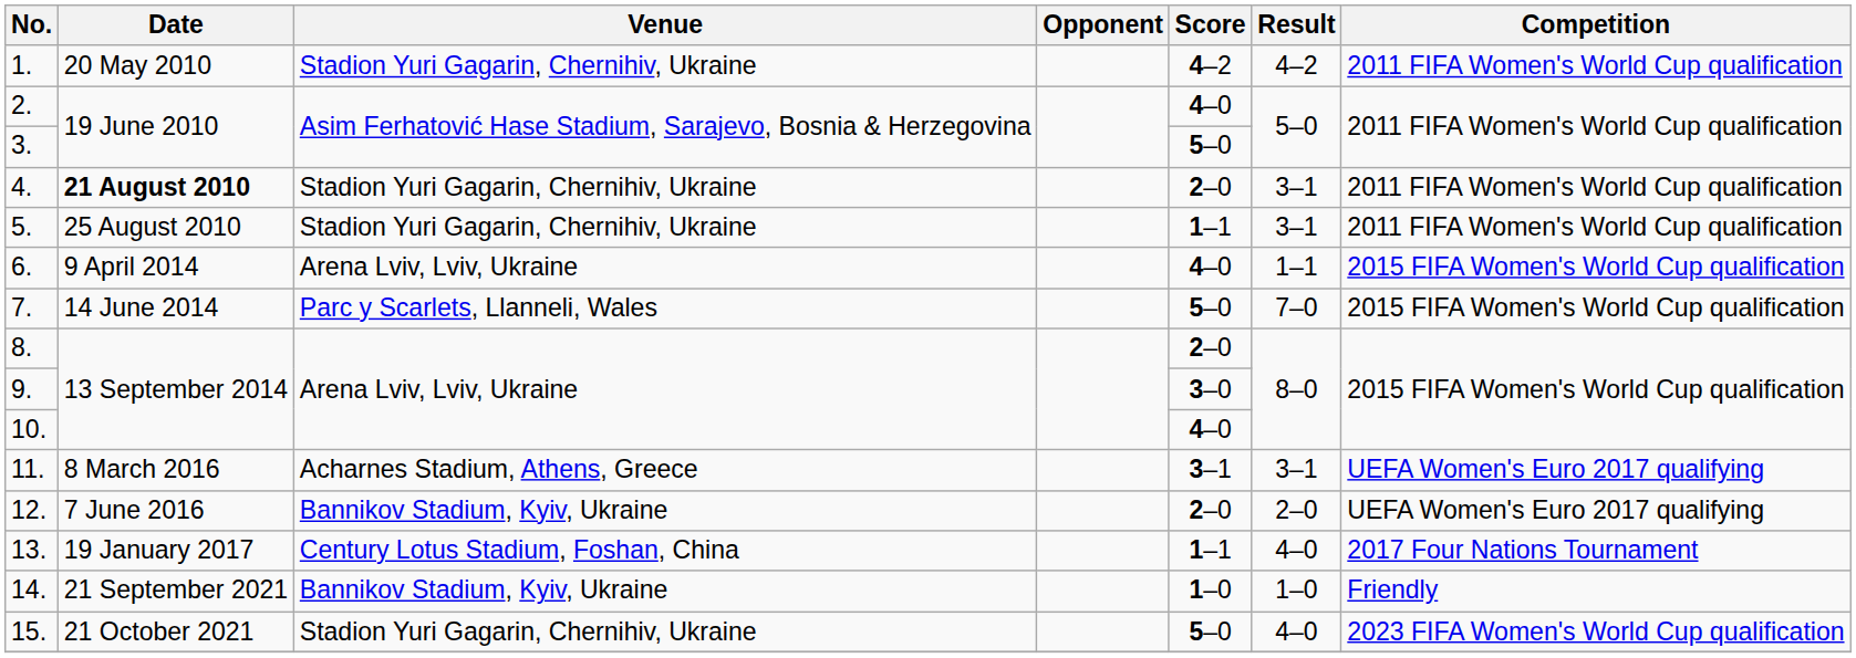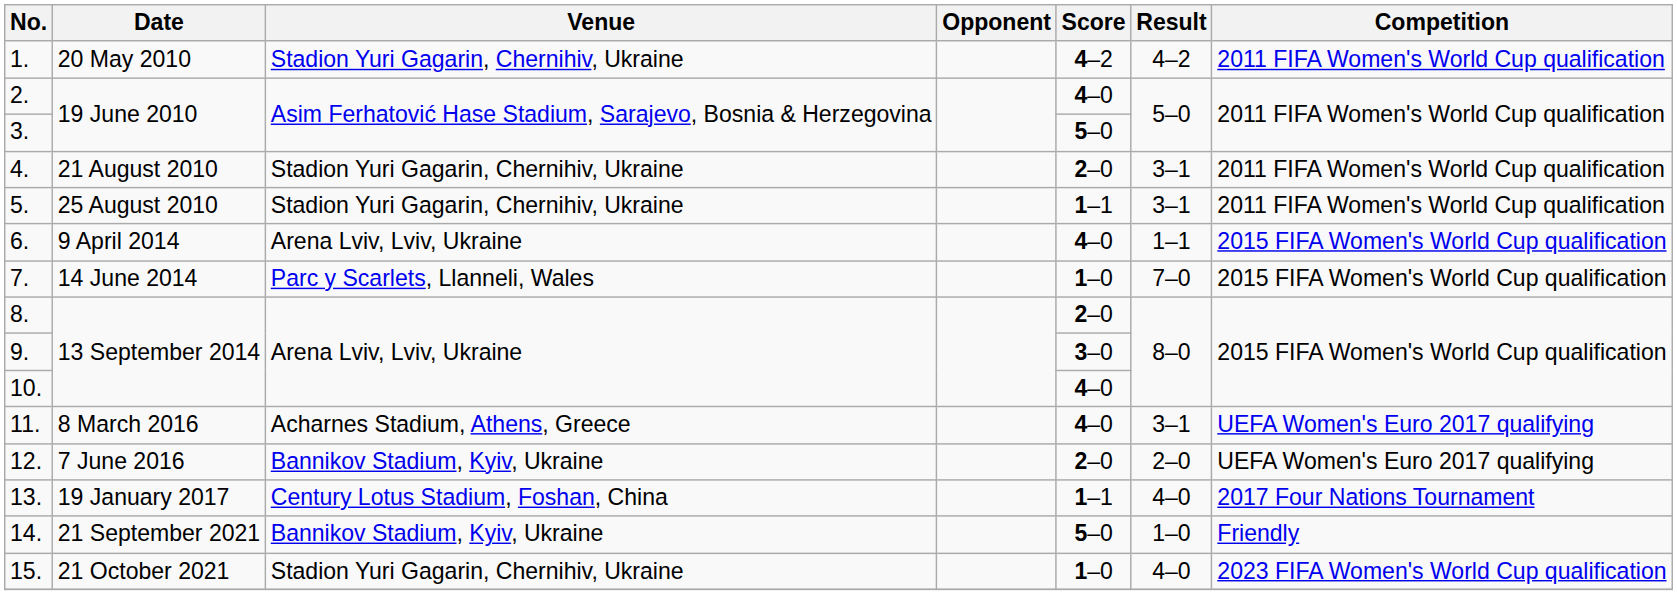 <table class="wikitable">
 <tr>
 <th>No.</th>
 <th>Date</th>
 <th>Venue</th>
 <th>Opponent</th>
 <th>Score</th>
 <th>Result</th>
 <th>Competition</th>
 </tr>
 <tr>
 <td>1.</td>
 <td>20 May 2010</td>
 <td><a href='#'>Stadion Yuri Gagarin</a>, <a href='#'>Chernihiv</a>, Ukraine</td>
 <td></td>
 <td align=center><strong>4</strong>–2</td>
 <td align=center>4–2</td>
 <td><a href='#'>2011 FIFA Women's World Cup qualification</a></td>
 </tr>
 <tr>
 <td>2.</td>
 <td rowspan=2>19 June 2010</td>
 <td rowspan=2><a href='#'>Asim Ferhatović Hase Stadium</a>, <a href='#'>Sarajevo</a>, Bosnia & Herzegovina</td>
 <td rowspan=2></td>
 <td align=center><strong>4</strong>–0</td>
 <td rowspan=2 align=center>5–0</td>
 <td rowspan=2>2011 FIFA Women's World Cup qualification</td>
 </tr>
 <tr>
 <td>3.</td>
 <td align=center><strong>5</strong>–0</td>
 </tr>
 <tr>
 <td>4.</td>
-<td><strong>21 August 2010</strong></td>
+<td>21 August 2010</td>
 <td>Stadion Yuri Gagarin, Chernihiv, Ukraine</td>
 <td></td>
 <td align=center><strong>2</strong>–0</td>
 <td align=center>3–1</td>
 <td>2011 FIFA Women's World Cup qualification</td>
 </tr>
 <tr>
 <td>5.</td>
 <td>25 August 2010</td>
 <td>Stadion Yuri Gagarin, Chernihiv, Ukraine</td>
 <td></td>
 <td align=center><strong>1</strong>–1</td>
 <td align=center>3–1</td>
 <td>2011 FIFA Women's World Cup qualification</td>
 </tr>
 <tr>
 <td>6.</td>
 <td>9 April 2014</td>
 <td>Arena Lviv, Lviv, Ukraine</td>
 <td></td>
 <td align=center><strong>4</strong>–0</td>
 <td align=center>1–1</td>
 <td><a href='#'>2015 FIFA Women's World Cup qualification</a></td>
 </tr>
 <tr>
 <td>7.</td>
 <td>14 June 2014</td>
 <td><a href='#'>Parc y Scarlets</a>, Llanneli, Wales</td>
 <td></td>
-<td align=center><strong>5</strong>–0</td>
+<td align=center><strong>1</strong>–0</td>
 <td align=center>7–0</td>
 <td>2015 FIFA Women's World Cup qualification</td>
 </tr>
 <tr>
 <td>8.</td>
 <td rowspan=3>13 September 2014</td>
 <td rowspan=3>Arena Lviv, Lviv, Ukraine</td>
 <td rowspan=3></td>
 <td align=center><strong>2</strong>–0</td>
 <td rowspan=3 align=center>8–0</td>
 <td rowspan=3>2015 FIFA Women's World Cup qualification</td>
 </tr>
 <tr>
 <td>9.</td>
 <td align=center><strong>3</strong>–0</td>
 </tr>
 <tr>
 <td>10.</td>
 <td align=center><strong>4</strong>–0</td>
 </tr>
 <tr>
 <td>11.</td>
 <td>8 March 2016</td>
 <td>Acharnes Stadium, <a href='#'>Athens</a>, Greece</td>
 <td></td>
-<td align=center><strong>3</strong>–1</td>
+<td align=center><strong>4</strong>–0</td>
 <td align=center>3–1</td>
 <td><a href='#'>UEFA Women's Euro 2017 qualifying</a></td>
 </tr>
 <tr>
 <td>12.</td>
 <td>7 June 2016</td>
 <td><a href='#'>Bannikov Stadium</a>, <a href='#'>Kyiv</a>, Ukraine</td>
 <td></td>
 <td align=centeR><strong>2</strong>–0</td>
 <td align=center>2–0</td>
 <td>UEFA Women's Euro 2017 qualifying</td>
 </tr>
 <tr>
 <td>13.</td>
 <td>19 January 2017</td>
 <td><a href='#'>Century Lotus Stadium</a>, <a href='#'>Foshan</a>, China</td>
 <td></td>
 <td align=center><strong>1</strong>–1</td>
 <td align=center>4–0</td>
 <td><a href='#'>2017 Four Nations Tournament</a></td>
 </tr>
 <tr>
 <td>14.</td>
 <td>21 September 2021</td>
 <td><a href='#'>Bannikov Stadium</a>, <a href='#'>Kyiv</a>, Ukraine</td>
 <td></td>
-<td align=center><strong>1</strong>–0</td>
+<td align=center><strong>5</strong>–0</td>
 <td align=center>1–0</td>
 <td><a href='#'>Friendly</a></td>
 </tr>
 <tr>
 <td>15.</td>
 <td>21 October 2021</td>
 <td>Stadion Yuri Gagarin, Chernihiv, Ukraine</td>
 <td></td>
-<td align=center><strong>5</strong>–0</td>
+<td align=center><strong>1</strong>–0</td>
 <td align=center>4–0</td>
 <td><a href='#'>2023 FIFA Women's World Cup qualification</a></td>
 </tr>
 <tr>
 </tr>
 </table>
